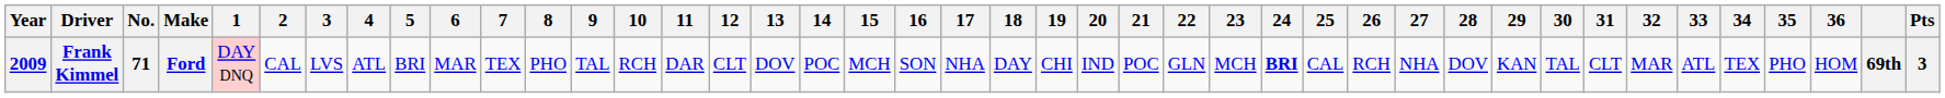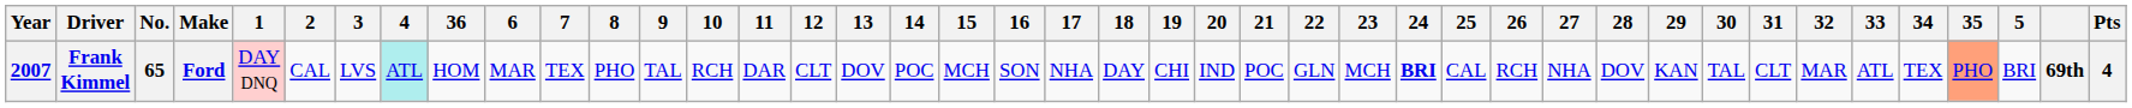 <table class="wikitable" style="text-align:center; font-size:75%">
 <tr>
 <th>Year</th>
 <th>Driver</th>
 <th>No.</th>
 <th>Make</th>
 <th>1</th>
 <th>2</th>
 <th>3</th>
 <th>4</th>
-<th>5</th>
+<th>36</th>
 <th>6</th>
 <th>7</th>
 <th>8</th>
 <th>9</th>
 <th>10</th>
 <th>11</th>
 <th>12</th>
 <th>13</th>
 <th>14</th>
 <th>15</th>
 <th>16</th>
 <th>17</th>
 <th>18</th>
 <th>19</th>
 <th>20</th>
 <th>21</th>
 <th>22</th>
 <th>23</th>
 <th>24</th>
 <th>25</th>
 <th>26</th>
 <th>27</th>
 <th>28</th>
 <th>29</th>
 <th>30</th>
 <th>31</th>
 <th>32</th>
 <th>33</th>
 <th>34</th>
 <th>35</th>
-<th>36</th>
+<th>5</th>
 <th></th>
 <th>Pts</th>
 </tr>
 <tr>
-<th><a href='#'>2009</a></th>
+<th><a href='#'>2007</a></th>
 <th><a href='#'>Frank Kimmel</a></th>
-<th>71</th>
+<th>65</th>
 <th><a href='#'>Ford</a></th>
 <td style="background:#FFCFCF;"><a href='#'>DAY</a><br><small>DNQ</small></td>
 <td><a href='#'>CAL</a></td>
 <td><a href='#'>LVS</a></td>
-<td><a href='#'>ATL</a></td>
-<td><a href='#'>BRI</a></td>
+<td style="background: paleturquoise;"><a href='#'>ATL</a></td>
+<td><a href='#'>HOM</a></td>
 <td><a href='#'>MAR</a></td>
 <td><a href='#'>TEX</a></td>
 <td><a href='#'>PHO</a></td>
 <td><a href='#'>TAL</a></td>
 <td><a href='#'>RCH</a></td>
 <td><a href='#'>DAR</a></td>
 <td><a href='#'>CLT</a></td>
 <td><a href='#'>DOV</a></td>
 <td><a href='#'>POC</a></td>
 <td><a href='#'>MCH</a></td>
 <td><a href='#'>SON</a></td>
 <td><a href='#'>NHA</a></td>
 <td><a href='#'>DAY</a></td>
 <td><a href='#'>CHI</a></td>
 <td><a href='#'>IND</a></td>
 <td><a href='#'>POC</a></td>
 <td><a href='#'>GLN</a></td>
 <td><a href='#'>MCH</a></td>
 <td><strong><a href='#'>BRI</a></strong></td>
 <td><a href='#'>CAL</a></td>
 <td><a href='#'>RCH</a></td>
 <td><a href='#'>NHA</a></td>
 <td><a href='#'>DOV</a></td>
 <td><a href='#'>KAN</a></td>
 <td><a href='#'>TAL</a></td>
 <td><a href='#'>CLT</a></td>
 <td><a href='#'>MAR</a></td>
 <td><a href='#'>ATL</a></td>
 <td><a href='#'>TEX</a></td>
-<td><a href='#'>PHO</a></td>
-<td><a href='#'>HOM</a></td>
+<td style="background: lightsalmon;"><a href='#'>PHO</a></td>
+<td><a href='#'>BRI</a></td>
 <th>69th</th>
-<th>3</th>
+<th>4</th>
 </tr>
 </table>
